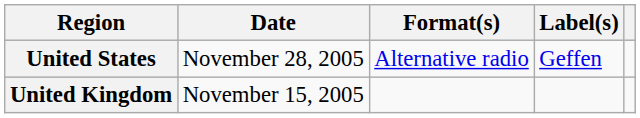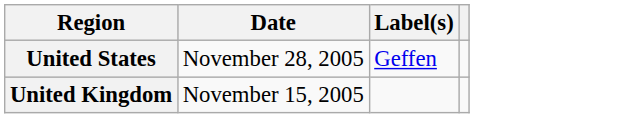 <table class="wikitable plainrowheaders">
 <tr>
 <th scope="col">Region</th>
 <th scope="col">Date</th>
-<th scope="col">Format(s)</th>
 <th scope="col">Label(s)</th>
 <th scope="col"></th>
 </tr>
 <tr>
 <th scope="row">United States</th>
 <td>November 28, 2005</td>
-<td><a href='#'>Alternative radio</a></td>
 <td><a href='#'>Geffen</a></td>
 <td></td>
 </tr>
 <tr>
 <th scope="row">United Kingdom</th>
 <td>November 15, 2005</td>
 <td></td>
 <td></td>
-<td></td>
 </tr>
 </table>
